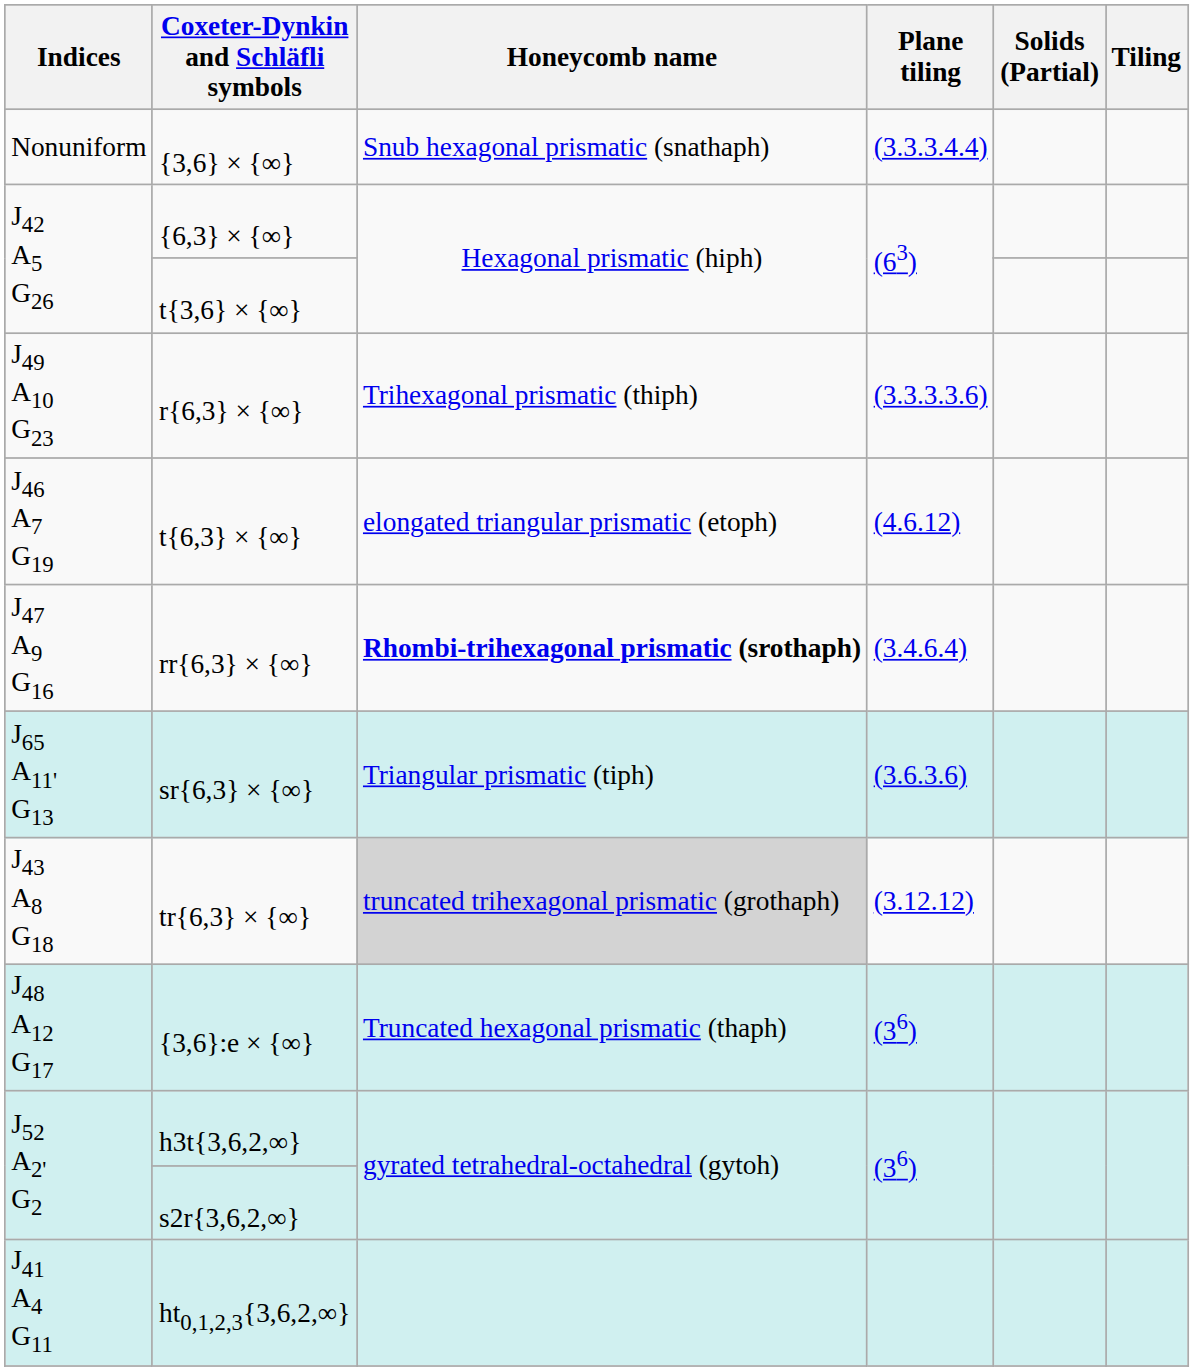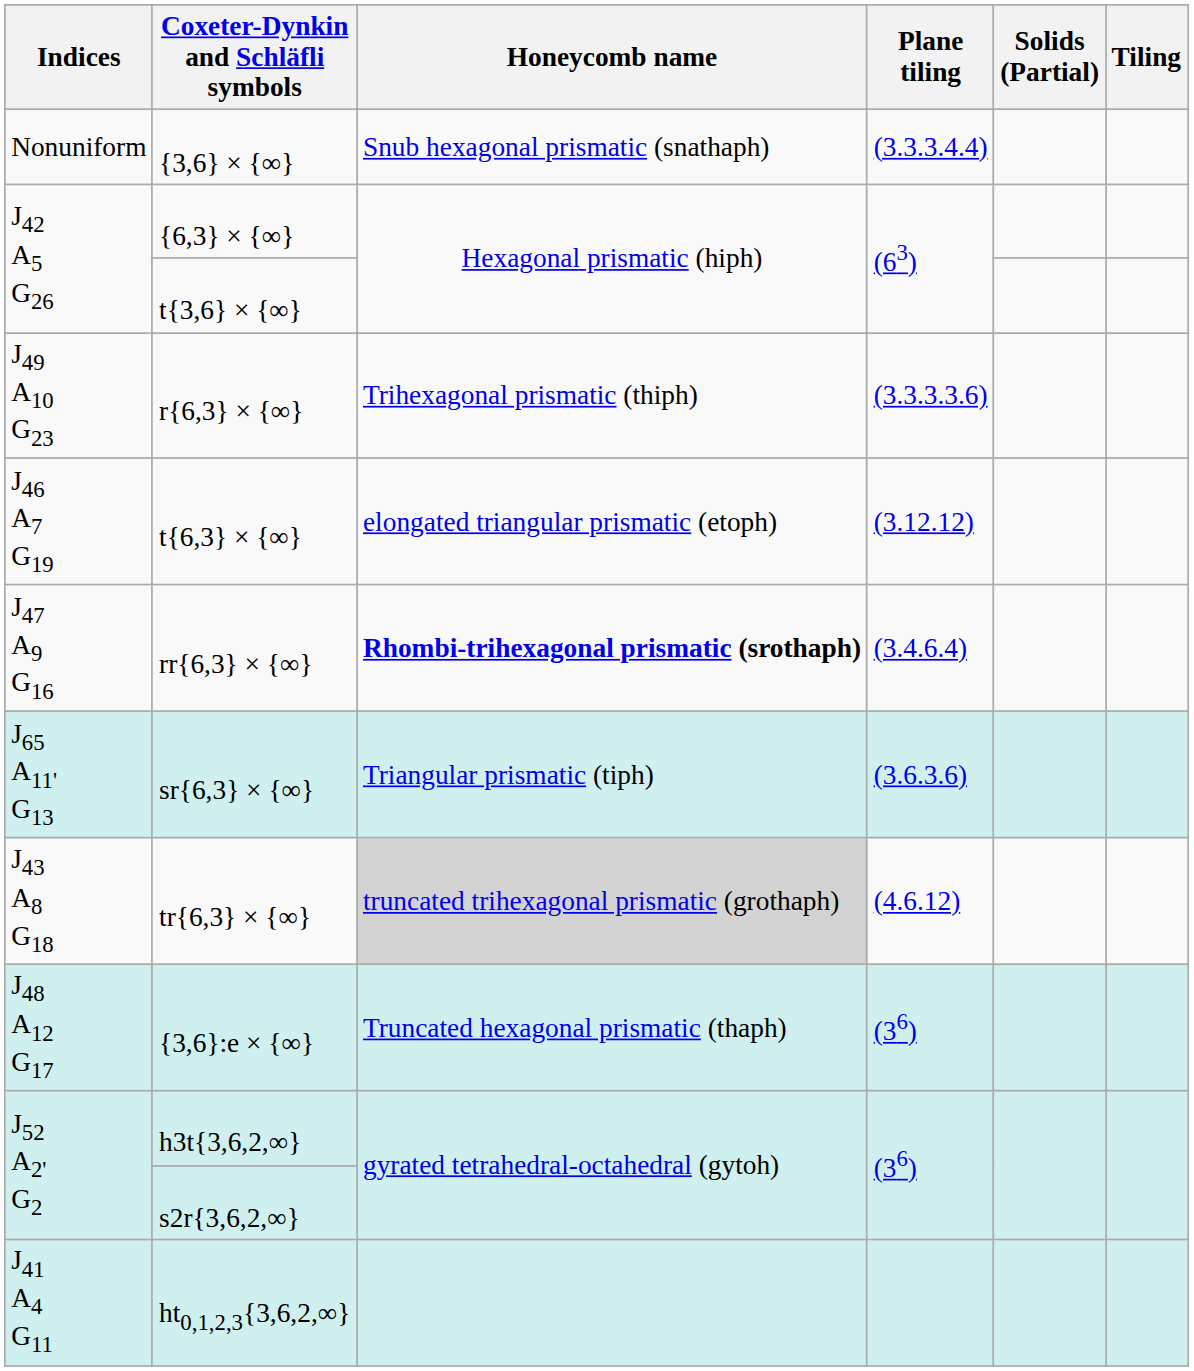 <table class="wikitable">
 <tr>
 <th>Indices</th>
 <th><a href='#'>Coxeter-Dynkin</a><br>and <a href='#'>Schläfli</a><br>symbols</th>
 <th>Honeycomb name</th>
 <th>Plane<br>tiling</th>
 <th>Solids<br>(Partial)</th>
 <th>Tiling</th>
 </tr>
 <tr>
 <td>Nonuniform</td>
 <td> <br>{3,6} × {∞}</td>
 <td><a href='#'>Snub hexagonal prismatic</a> (snathaph)</td>
 <td><a href='#'>(3.3.3.4.4)</a></td>
 <td></td>
 <td></td>
 </tr>
 <tr>
 <td rowspan=2>J<sub>42</sub><br>A<sub>5</sub><br>G<sub>26</sub></td>
 <td> <br>{6,3} × {∞}</td>
 <td rowspan=2 align=center><a href='#'>Hexagonal prismatic</a> (hiph)</td>
 <td rowspan=2><a href='#'>(6<sup>3</sup>)</a></td>
 <td></td>
 <td></td>
 </tr>
 <tr>
 <td> <br>t{3,6} × {∞}</td>
 <td></td>
 <td></td>
 </tr>
 <tr>
 <td>J<sub>49</sub><br>A<sub>10</sub><br>G<sub>23</sub></td>
 <td> <br>r{6,3} × {∞}</td>
 <td><a href='#'>Trihexagonal prismatic</a> (thiph)</td>
 <td><a href='#'>(3.3.3.3.6)</a></td>
 <td></td>
 <td></td>
 </tr>
 <tr>
 <td>J<sub>46</sub><br>A<sub>7</sub><br>G<sub>19</sub></td>
 <td> <br>t{6,3} × {∞}</td>
 <td><a href='#'>elongated triangular prismatic</a> (etoph)</td>
-<td><a href='#'>(4.6.12)</a></td>
+<td><a href='#'>(3.12.12)</a></td>
 <td></td>
 <td></td>
 </tr>
 <tr>
 <td>J<sub>47</sub><br>A<sub>9</sub><br>G<sub>16</sub></td>
 <td> <br>rr{6,3} × {∞}</td>
 <td><strong><a href='#'>Rhombi-trihexagonal prismatic</a> (srothaph)</strong></td>
 <td><a href='#'>(3.4.6.4)</a></td>
 <td></td>
 <td></td>
 </tr>
 <tr BGCOLOR="#d0f0f0">
 <td>J<sub>65</sub><br>A<sub>11'</sub><br>G<sub>13</sub></td>
 <td> <br>sr{6,3} × {∞}</td>
 <td><a href='#'>Triangular prismatic</a> (tiph)</td>
 <td><a href='#'>(3.6.3.6)</a></td>
 <td></td>
 <td></td>
 </tr>
 <tr>
 <td>J<sub>43</sub><br>A<sub>8</sub><br>G<sub>18</sub></td>
 <td> <br>tr{6,3} × {∞}</td>
 <td style="background: lightgrey;"><a href='#'>truncated trihexagonal prismatic</a> (grothaph)</td>
-<td><a href='#'>(3.12.12)</a></td>
+<td><a href='#'>(4.6.12)</a></td>
 <td></td>
 <td></td>
 </tr>
 <tr BGCOLOR="#d0f0f0">
 <td>J<sub>48</sub><br>A<sub>12</sub><br>G<sub>17</sub></td>
 <td> <br>{3,6}:e × {∞}</td>
 <td><a href='#'>Truncated hexagonal prismatic</a> (thaph)</td>
 <td><a href='#'>(3<sup>6</sup>)</a></td>
 <td></td>
 <td></td>
 </tr>
 <tr BGCOLOR="#d0f0f0">
 <td rowspan=2>J<sub>52</sub><br>A<sub>2'</sub><br>G<sub>2</sub></td>
 <td><br>h3t{3,6,2,∞}</td>
 <td rowspan=2><a href='#'>gyrated tetrahedral-octahedral</a> (gytoh)</td>
 <td rowspan=2><a href='#'>(3<sup>6</sup>)</a></td>
 <td rowspan=2></td>
 <td rowspan=2></td>
 </tr>
 <tr BGCOLOR="#d0f0f0">
 <td><br>s2r{3,6,2,∞}</td>
 </tr>
 <tr BGCOLOR="#d0f0f0">
 <td>J<sub>41</sub><br>A<sub>4</sub><br>G<sub>11</sub></td>
 <td><br>ht<sub>0,1,2,3</sub>{3,6,2,∞}</td>
 <td></td>
 <td></td>
 <td></td>
 <td></td>
 </tr>
 </table>
